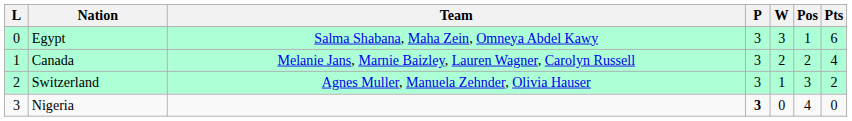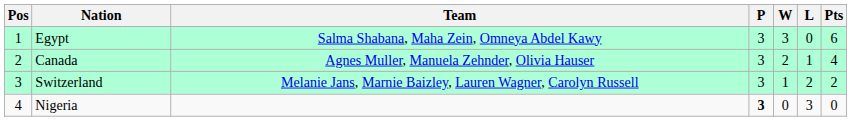 <table class="wikitable" style="font-size: 100%">
 <tr>
-<th width=20>L</th>
+<th width=20>Pos</th>
 <th width=150>Nation</th>
 <th width=650>Team</th>
 <th width=20>P</th>
 <th width=20>W</th>
-<th width=20>Pos</th>
+<th width=20>L</th>
 <th width=20>Pts</th>
 </tr>
 <tr align=center style="background: #ADFFD6;">
-<td>0</td>
+<td>1</td>
 <td align="left"> Egypt</td>
 <td><a href='#'>Salma Shabana</a>, <a href='#'>Maha Zein</a>, <a href='#'>Omneya Abdel Kawy</a></td>
 <td>3</td>
 <td>3</td>
-<td>1</td>
+<td>0</td>
 <td>6</td>
 </tr>
 <tr align=center style="background: #ADFFD6;">
-<td>1</td>
+<td>2</td>
 <td align="left"> Canada</td>
-<td><a href='#'>Melanie Jans</a>, <a href='#'>Marnie Baizley</a>, <a href='#'>Lauren Wagner</a>, <a href='#'>Carolyn Russell</a></td>
+<td><a href='#'>Agnes Muller</a>, <a href='#'>Manuela Zehnder</a>, <a href='#'>Olivia Hauser</a></td>
 <td>3</td>
 <td>2</td>
-<td>2</td>
+<td>1</td>
 <td>4</td>
 </tr>
 <tr align=center style="background: #ADFFD6;">
-<td>2</td>
+<td>3</td>
 <td align="left"> Switzerland</td>
-<td><a href='#'>Agnes Muller</a>, <a href='#'>Manuela Zehnder</a>, <a href='#'>Olivia Hauser</a></td>
+<td><a href='#'>Melanie Jans</a>, <a href='#'>Marnie Baizley</a>, <a href='#'>Lauren Wagner</a>, <a href='#'>Carolyn Russell</a></td>
 <td>3</td>
 <td>1</td>
-<td>3</td>
+<td>2</td>
 <td>2</td>
 </tr>
 <tr align=center>
-<td>3</td>
+<td>4</td>
 <td align="left"> Nigeria</td>
 <td></td>
 <td><strong>3</strong></td>
 <td>0</td>
-<td>4</td>
+<td>3</td>
 <td>0</td>
 </tr>
 </table>
